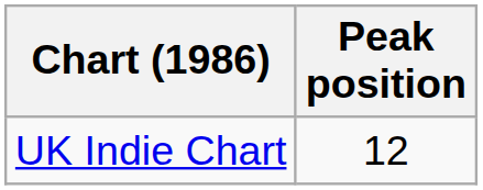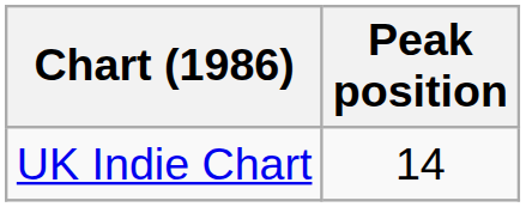 <table class="wikitable sortable">
 <tr>
 <th scope="col">Chart (1986)</th>
 <th scope="col">Peak<br>position</th>
 </tr>
 <tr>
 <td><a href='#'>UK Indie Chart</a></td>
-<td style="text-align:center;">12</td>
+<td style="text-align:center;">14</td>
 </tr>
 </table>
